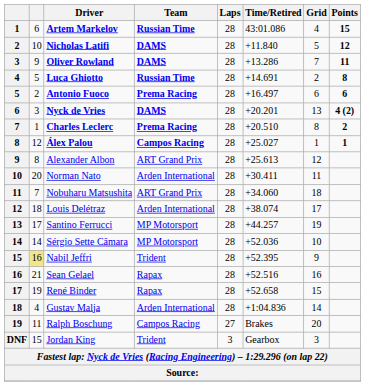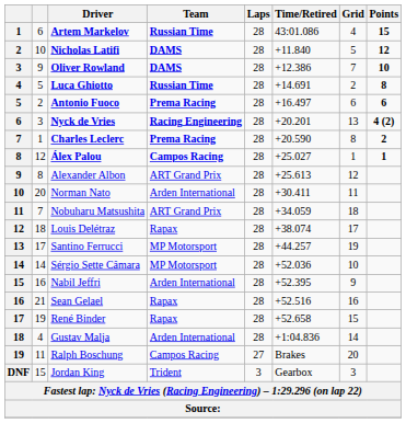 <table class="wikitable" style="font-size:85%">
 <tr>
 <th scope="col"></th>
 <th scope="col"></th>
 <th scope="col">Driver</th>
 <th scope="col">Team</th>
 <th scope="col">Laps</th>
 <th scope="col">Time/Retired</th>
 <th scope="col">Grid</th>
 <th scope="col">Points</th>
 </tr>
 <tr>
 <th scope="row">1</th>
 <td align="center">6</td>
 <td> <strong><a href='#'>Artem Markelov</a></strong></td>
 <td><strong><a href='#'>Russian Time</a></strong></td>
 <td align="center">28</td>
 <td>43:01.086</td>
 <td align="center">4</td>
 <td align="center"><strong>15</strong></td>
 </tr>
 <tr>
 <th scope="row">2</th>
 <td align="center">10</td>
 <td> <strong><a href='#'>Nicholas Latifi</a></strong></td>
 <td><strong><a href='#'>DAMS</a></strong></td>
 <td align="center">28</td>
 <td>+11.840</td>
 <td align="center">5</td>
 <td align="center"><strong>12</strong></td>
 </tr>
 <tr>
 <th scope="row">3</th>
 <td align="center">9</td>
 <td> <strong><a href='#'>Oliver Rowland</a></strong></td>
 <td><strong><a href='#'>DAMS</a></strong></td>
 <td align="center">28</td>
-<td>+13.286</td>
+<td>+12.386</td>
 <td align="center">7</td>
-<td align="center"><strong>11</strong></td>
+<td align="center"><strong>10</strong></td>
 </tr>
 <tr>
 <th scope="row">4</th>
 <td align="center">5</td>
 <td> <strong><a href='#'>Luca Ghiotto</a></strong></td>
 <td><strong><a href='#'>Russian Time</a></strong></td>
 <td align="center">28</td>
 <td>+14.691</td>
 <td align="center">2</td>
 <td align="center"><strong>8</strong></td>
 </tr>
 <tr>
 <th scope="row">5</th>
 <td align="center">2</td>
 <td> <strong><a href='#'>Antonio Fuoco</a></strong></td>
 <td><strong><a href='#'>Prema Racing</a></strong></td>
 <td align="center">28</td>
 <td>+16.497</td>
 <td align="center">6</td>
 <td align="center"><strong>6</strong></td>
 </tr>
 <tr>
 <th scope="row">6</th>
 <td align="center">3</td>
 <td> <strong><a href='#'>Nyck de Vries</a></strong></td>
-<td><strong><a href='#'>DAMS</a></strong></td>
+<td><strong><a href='#'>Racing Engineering</a></strong></td>
 <td align="center">28</td>
 <td>+20.201</td>
 <td align="center">13</td>
 <td align="center"><strong>4 (2)</strong></td>
 </tr>
 <tr>
 <th scope="row">7</th>
 <td align="center">1</td>
 <td> <strong><a href='#'>Charles Leclerc</a></strong></td>
 <td><strong><a href='#'>Prema Racing</a></strong></td>
 <td align="center">28</td>
-<td>+20.510</td>
+<td>+20.590</td>
 <td align="center">8</td>
 <td align="center"><strong>2</strong></td>
 </tr>
 <tr>
 <th scope="row">8</th>
 <td align="center">12</td>
 <td> <strong><a href='#'>Álex Palou</a></strong></td>
 <td><strong><a href='#'>Campos Racing</a></strong></td>
 <td align="center">28</td>
 <td>+25.027</td>
 <td align="center">1</td>
 <td align="center"><strong>1</strong></td>
 </tr>
 <tr>
 <th scope="row">9</th>
 <td align="center">8</td>
 <td> <a href='#'>Alexander Albon</a></td>
 <td><a href='#'>ART Grand Prix</a></td>
 <td align="center">28</td>
 <td>+25.613</td>
 <td align="center">12</td>
 <td></td>
 </tr>
 <tr>
 <th scope="row">10</th>
 <td align="center">20</td>
 <td> <a href='#'>Norman Nato</a></td>
 <td><a href='#'>Arden International</a></td>
 <td align="center">28</td>
 <td>+30.411</td>
 <td align="center">11</td>
 <td></td>
 </tr>
 <tr>
 <th scope="row">11</th>
 <td align="center">7</td>
 <td> <a href='#'>Nobuharu Matsushita</a></td>
 <td><a href='#'>ART Grand Prix</a></td>
 <td align="center">28</td>
-<td>+34.060</td>
+<td>+34.059</td>
 <td align="center">18</td>
 <td></td>
 </tr>
 <tr>
 <th scope="row">12</th>
 <td align="center">18</td>
 <td> <a href='#'>Louis Delétraz</a></td>
-<td><a href='#'>Arden International</a></td>
+<td><a href='#'>Rapax</a></td>
 <td align="center">28</td>
 <td>+38.074</td>
 <td align="center">17</td>
 <td></td>
 </tr>
 <tr>
 <th scope="row">13</th>
 <td align="center">17</td>
 <td> <a href='#'>Santino Ferrucci</a></td>
 <td><a href='#'>MP Motorsport</a></td>
 <td align="center">28</td>
 <td>+44.257</td>
 <td align="center">19</td>
 <td></td>
 </tr>
 <tr>
 <th scope="row">14</th>
 <td align="center">14</td>
 <td> <a href='#'>Sérgio Sette Câmara</a></td>
 <td><a href='#'>MP Motorsport</a></td>
 <td align="center">28</td>
 <td>+52.036</td>
 <td align="center">10</td>
 <td></td>
 </tr>
 <tr>
 <th scope="row">15</th>
-<td align="center" style="background: khaki;">16</td>
+<td align="center">16</td>
 <td> <a href='#'>Nabil Jeffri</a></td>
-<td><a href='#'>Trident</a></td>
+<td><a href='#'>Arden International</a></td>
 <td align="center">28</td>
 <td>+52.395</td>
 <td align="center">9</td>
 <td></td>
 </tr>
 <tr>
 <th scope="row">16</th>
 <td align="center">21</td>
 <td> <a href='#'>Sean Gelael</a></td>
 <td><a href='#'>Rapax</a></td>
 <td align="center">28</td>
 <td>+52.516</td>
 <td align="center">16</td>
 <td></td>
 </tr>
 <tr>
 <th scope="row">17</th>
 <td align="center">19</td>
 <td> <a href='#'>René Binder</a></td>
 <td><a href='#'>Rapax</a></td>
 <td align="center">28</td>
 <td>+52.658</td>
 <td align="center">15</td>
 <td></td>
 </tr>
 <tr>
 <th scope="row">18</th>
 <td align="center">4</td>
 <td> <a href='#'>Gustav Malja</a></td>
 <td><a href='#'>Arden International</a></td>
 <td align="center">28</td>
 <td>+1:04.836</td>
 <td align="center">14</td>
 <td></td>
 </tr>
 <tr>
 <th scope="row">19</th>
 <td align="center">11</td>
 <td> <a href='#'>Ralph Boschung</a></td>
 <td><a href='#'>Campos Racing</a></td>
 <td align="center">27</td>
 <td>Brakes</td>
 <td align="center">20</td>
 <td></td>
 </tr>
 <tr>
 <th scope="row">DNF</th>
 <td align="center">15</td>
 <td> <a href='#'>Jordan King</a></td>
 <td><a href='#'>Trident</a></td>
 <td align="center">3</td>
 <td>Gearbox</td>
 <td align="center">3</td>
 <td></td>
 </tr>
 <tr>
 <th colspan="8" align="center"><em>Fastest lap:  <a href='#'>Nyck de Vries</a> (<a href='#'>Racing Engineering</a>) – 1:29.296 (on lap 22)</em></th>
 </tr>
 <tr>
 <th colspan="8">Source:</th>
 </tr>
 <tr>
 </tr>
 </table>
